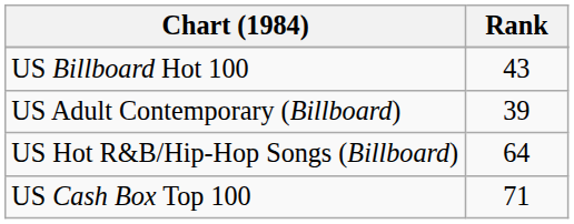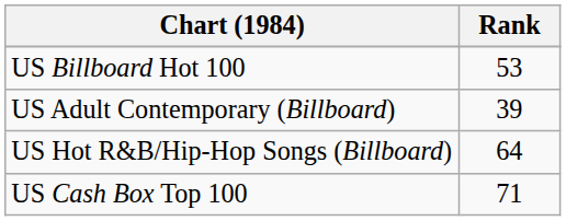 <table class="wikitable sortable">
 <tr>
 <th style="width: 200pt;">Chart (1984)</th>
 <th style="width: 40pt;">Rank</th>
 </tr>
 <tr>
 </tr>
 <tr>
 <td>US <em>Billboard</em> Hot 100</td>
-<td align="center">43</td>
+<td align="center">53</td>
 </tr>
 <tr>
 <td>US Adult Contemporary (<em>Billboard</em>)</td>
 <td align="center">39</td>
 </tr>
 <tr>
 <td>US Hot R&B/Hip-Hop Songs (<em>Billboard</em>)</td>
 <td align="center">64</td>
 </tr>
 <tr>
 <td>US <em>Cash Box</em> Top 100</td>
 <td align="center">71</td>
 </tr>
 </table>
